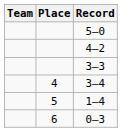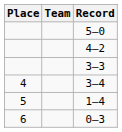 <table class=wikitable style=text-align:center>
 <tr>
+<th>Place</th>
 <th>Team</th>
-<th>Place</th>
 <th>Record</th>
 </tr>
 <tr>
+<td></td>
 <td style="text-align:left;"></td>
-<td></td>
 <td>5–0</td>
 </tr>
 <tr>
+<td></td>
 <td style="text-align:left;"></td>
-<td></td>
 <td>4–2</td>
 </tr>
 <tr>
+<td></td>
 <td style="text-align:left;"></td>
-<td></td>
 <td>3–3</td>
 </tr>
 <tr>
+<td>4</td>
 <td style="text-align:left;"></td>
-<td>4</td>
 <td>3–4</td>
 </tr>
 <tr>
+<td>5</td>
 <td style="text-align:left;"></td>
-<td>5</td>
 <td>1–4</td>
 </tr>
 <tr>
+<td>6</td>
 <td style="text-align:left;"></td>
-<td>6</td>
 <td>0–3</td>
 </tr>
 </table>
